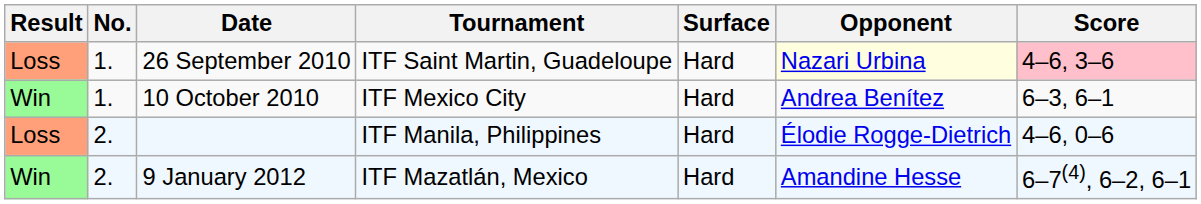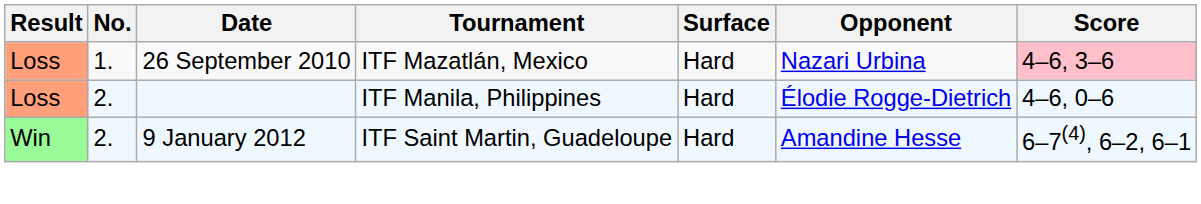 <table class="sortable wikitable">
 <tr>
 <th>Result</th>
 <th>No.</th>
 <th>Date</th>
 <th>Tournament</th>
 <th>Surface</th>
 <th>Opponent</th>
 <th class="unsortable">Score</th>
 </tr>
 <tr>
 <td style="background:#ffa07a;">Loss</td>
 <td>1.</td>
 <td>26 September 2010</td>
-<td>ITF Saint Martin, Guadeloupe</td>
+<td>ITF Mazatlán, Mexico</td>
 <td>Hard</td>
-<td style="background: lightyellow;"> <a href='#'>Nazari Urbina</a></td>
+<td> <a href='#'>Nazari Urbina</a></td>
 <td style="background: pink;">4–6, 3–6</td>
-</tr>
-<tr>
-<td style="background:#98fb98;">Win</td>
-<td>1.</td>
-<td>10 October 2010</td>
-<td>ITF Mexico City</td>
-<td>Hard</td>
-<td> <a href='#'>Andrea Benítez</a></td>
-<td>6–3, 6–1</td>
 </tr>
 <tr style="background:#f0f8ff;">
 <td style="background:#ffa07a;">Loss</td>
 <td>2.</td>
 <td></td>
 <td>ITF Manila, Philippines</td>
 <td>Hard</td>
 <td> <a href='#'>Élodie Rogge-Dietrich</a></td>
 <td>4–6, 0–6</td>
 </tr>
 <tr style="background:#f0f8ff;">
 <td style="background:#98fb98;">Win</td>
 <td>2.</td>
 <td>9 January 2012</td>
-<td>ITF Mazatlán, Mexico</td>
+<td>ITF Saint Martin, Guadeloupe</td>
 <td>Hard</td>
 <td> <a href='#'>Amandine Hesse</a></td>
 <td>6–7<sup>(4)</sup>, 6–2, 6–1</td>
 </tr>
 </table>
